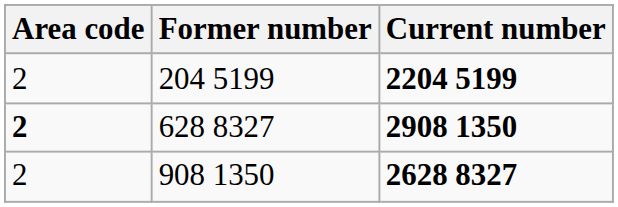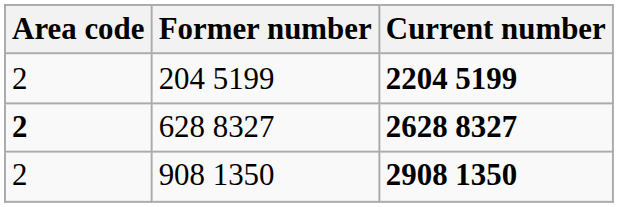 <table class="wikitable">
 <tr>
 <th>Area code</th>
 <th>Former number</th>
 <th>Current number</th>
 </tr>
 <tr>
 <td>2</td>
 <td>204 5199</td>
 <td><strong>2204 5199</strong></td>
 </tr>
 <tr>
 <td><strong>2</strong></td>
 <td>628 8327</td>
-<td><strong>2908 1350</strong></td>
+<td><strong>2628 8327</strong></td>
 </tr>
 <tr>
 <td>2</td>
 <td>908 1350</td>
-<td><strong>2628 8327</strong></td>
+<td><strong>2908 1350</strong></td>
 </tr>
 </table>
